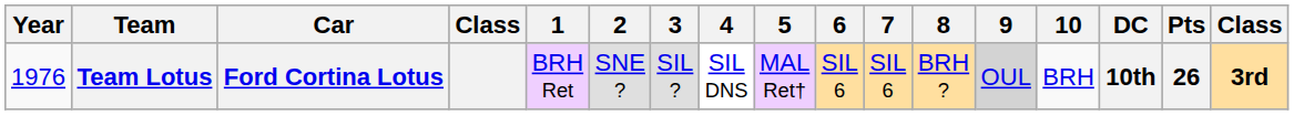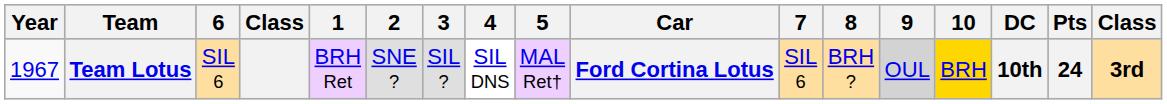 <table class="wikitable" style="text-align:center; font-size:85%">
 <tr>
 <th>Year</th>
 <th>Team</th>
-<th>Car</th>
+<th>6</th>
 <th>Class</th>
 <th>1</th>
 <th>2</th>
 <th>3</th>
 <th>4</th>
 <th>5</th>
-<th>6</th>
+<th>Car</th>
 <th>7</th>
 <th>8</th>
 <th>9</th>
 <th>10</th>
 <th>DC</th>
 <th>Pts</th>
 <th>Class</th>
 </tr>
 <tr>
-<td><a href='#'>1976</a></td>
+<td><a href='#'>1967</a></td>
 <th><a href='#'>Team Lotus</a></th>
-<th><a href='#'>Ford Cortina Lotus</a></th>
+<td style="background:#FFDF9F;"><a href='#'>SIL</a><br><small>6</small></td>
 <th><span></span></th>
 <td style="background:#EFCFFF;"><a href='#'>BRH</a><br><small>Ret</small></td>
 <td style="background:#DFDFDF;"><a href='#'>SNE</a><br><small>?</small></td>
 <td style="background:#DFDFDF;"><a href='#'>SIL</a><br><small>?</small></td>
 <td style="background:#FFFFFF;"><a href='#'>SIL</a><br><small>DNS</small></td>
 <td style="background:#EFCFFF;"><a href='#'>MAL</a><br><small>Ret†</small></td>
-<td style="background:#FFDF9F;"><a href='#'>SIL</a><br><small>6</small></td>
+<th><a href='#'>Ford Cortina Lotus</a></th>
 <td style="background:#FFDF9F;"><a href='#'>SIL</a><br><small>6</small></td>
 <td style="background:#FFDF9F;"><a href='#'>BRH</a><br><small>?</small></td>
 <td style="background: lightgrey;"><a href='#'>OUL</a></td>
-<td><a href='#'>BRH</a></td>
+<td style="background: gold;"><a href='#'>BRH</a></td>
 <th>10th</th>
-<th>26</th>
+<th>24</th>
 <td style="background:#ffdf9f;"><strong>3rd</strong></td>
 </tr>
 </table>
